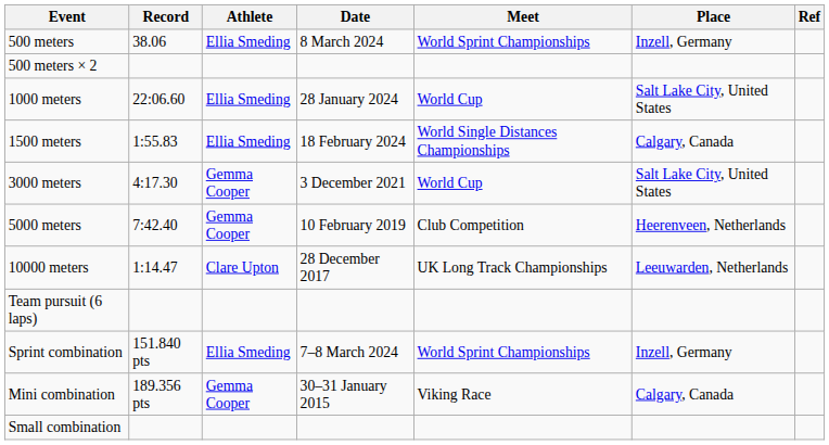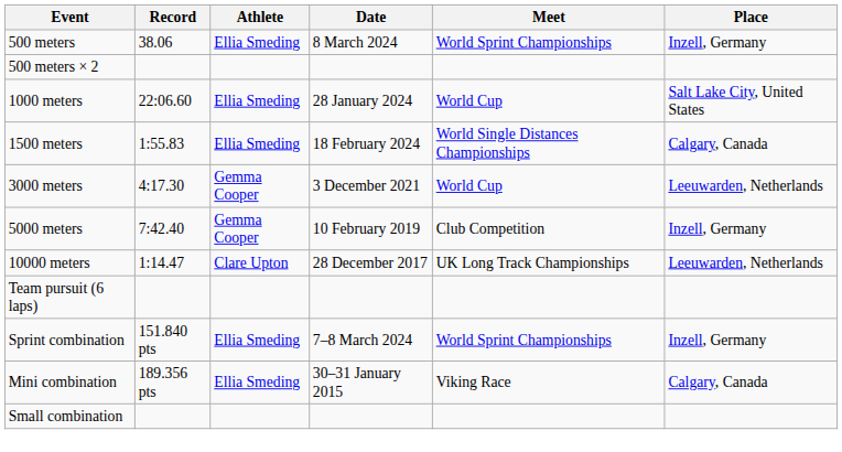 <table class="wikitable" style="font-size:95%; width: 95%;">
 <tr>
 <th>Event</th>
 <th>Record</th>
 <th>Athlete</th>
 <th>Date</th>
 <th>Meet</th>
 <th>Place</th>
-<th>Ref</th>
 </tr>
 <tr>
 <td>500 meters</td>
 <td>38.06</td>
 <td><a href='#'>Ellia Smeding</a></td>
 <td>8 March 2024</td>
 <td><a href='#'>World Sprint Championships</a></td>
 <td><a href='#'>Inzell</a>, Germany</td>
-<td></td>
 </tr>
 <tr>
 <td>500 meters × 2</td>
-<td></td>
 <td></td>
 <td></td>
 <td></td>
 <td></td>
 <td></td>
 </tr>
 <tr>
 <td>1000 meters</td>
 <td>22:06.60</td>
 <td><a href='#'>Ellia Smeding</a></td>
 <td>28 January 2024</td>
 <td><a href='#'>World Cup</a></td>
 <td><a href='#'>Salt Lake City</a>, United States</td>
-<td></td>
 </tr>
 <tr>
 <td>1500 meters</td>
 <td>1:55.83</td>
 <td><a href='#'>Ellia Smeding</a></td>
 <td>18 February 2024</td>
 <td><a href='#'>World Single Distances Championships</a></td>
 <td><a href='#'>Calgary</a>, Canada</td>
-<td></td>
 </tr>
 <tr>
 <td>3000 meters</td>
 <td>4:17.30</td>
 <td><a href='#'>Gemma Cooper</a></td>
 <td>3 December 2021</td>
 <td><a href='#'>World Cup</a></td>
-<td><a href='#'>Salt Lake City</a>, United States</td>
-<td></td>
+<td><a href='#'>Leeuwarden</a>, Netherlands</td>
 </tr>
 <tr>
 <td>5000 meters</td>
 <td>7:42.40</td>
 <td><a href='#'>Gemma Cooper</a></td>
 <td>10 February 2019</td>
 <td>Club Competition</td>
-<td><a href='#'>Heerenveen</a>, Netherlands</td>
-<td></td>
+<td><a href='#'>Inzell</a>, Germany</td>
 </tr>
 <tr>
 <td>10000 meters</td>
 <td>1:14.47</td>
 <td><a href='#'>Clare Upton</a></td>
 <td>28 December 2017</td>
 <td>UK Long Track Championships</td>
 <td><a href='#'>Leeuwarden</a>, Netherlands</td>
-<td></td>
 </tr>
 <tr>
 <td>Team pursuit (6 laps)</td>
-<td></td>
 <td></td>
 <td></td>
 <td></td>
 <td></td>
 <td></td>
 </tr>
 <tr>
 <td>Sprint combination</td>
 <td>151.840 pts</td>
 <td><a href='#'>Ellia Smeding</a></td>
 <td>7–8 March 2024</td>
 <td><a href='#'>World Sprint Championships</a></td>
 <td><a href='#'>Inzell</a>, Germany</td>
-<td></td>
 </tr>
 <tr>
 <td>Mini combination</td>
 <td>189.356 pts</td>
-<td><a href='#'>Gemma Cooper</a></td>
+<td><a href='#'>Ellia Smeding</a></td>
 <td>30–31 January 2015</td>
 <td>Viking Race</td>
 <td><a href='#'>Calgary</a>, Canada</td>
-<td></td>
 </tr>
 <tr>
 <td>Small combination</td>
 <td></td>
 <td></td>
 <td></td>
 <td></td>
 <td></td>
-<td></td>
 </tr>
 </table>
